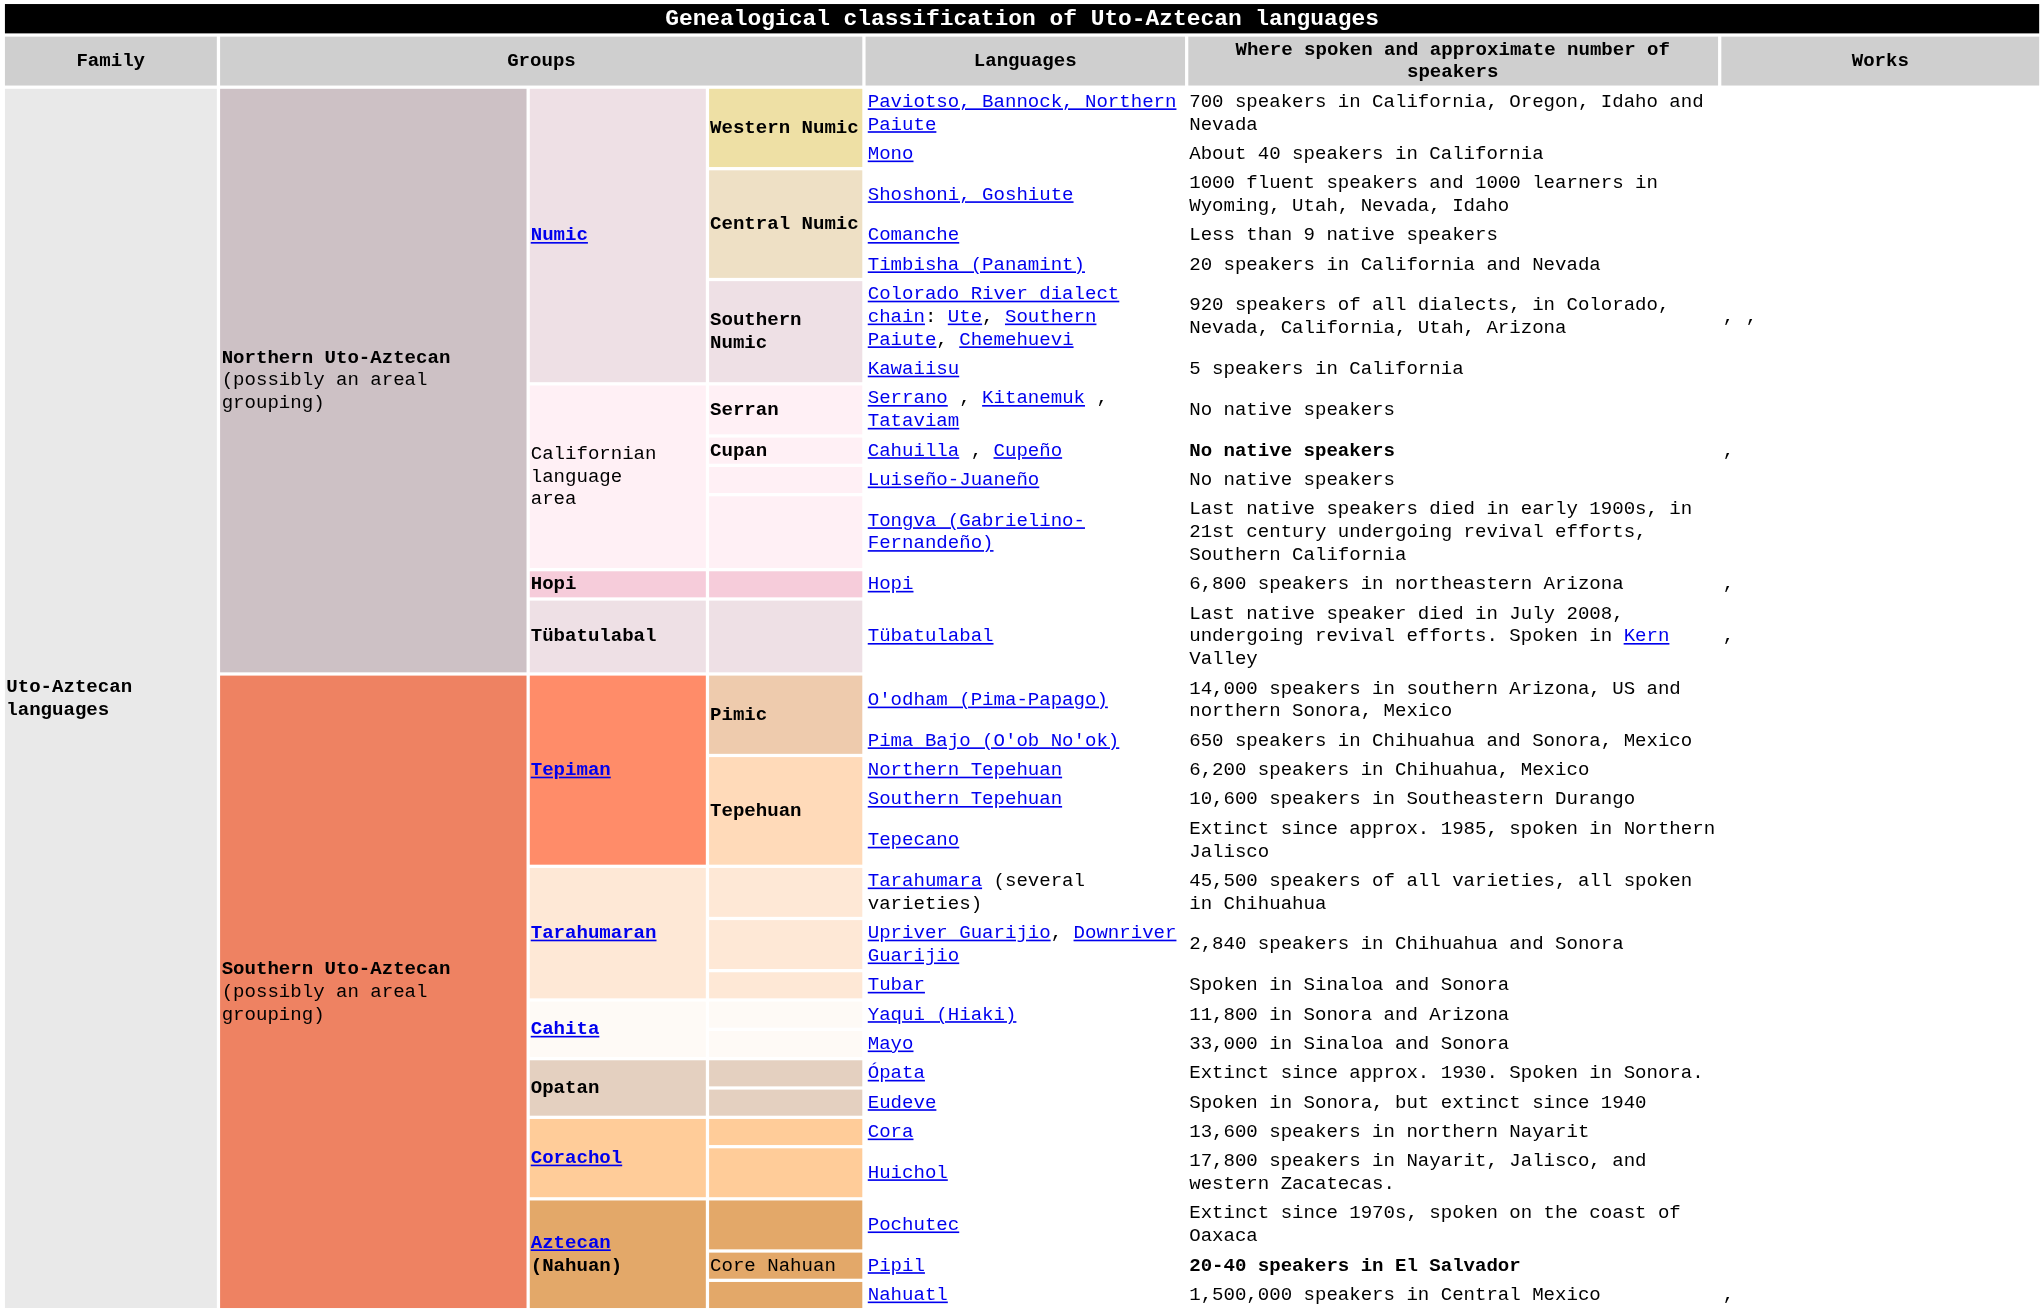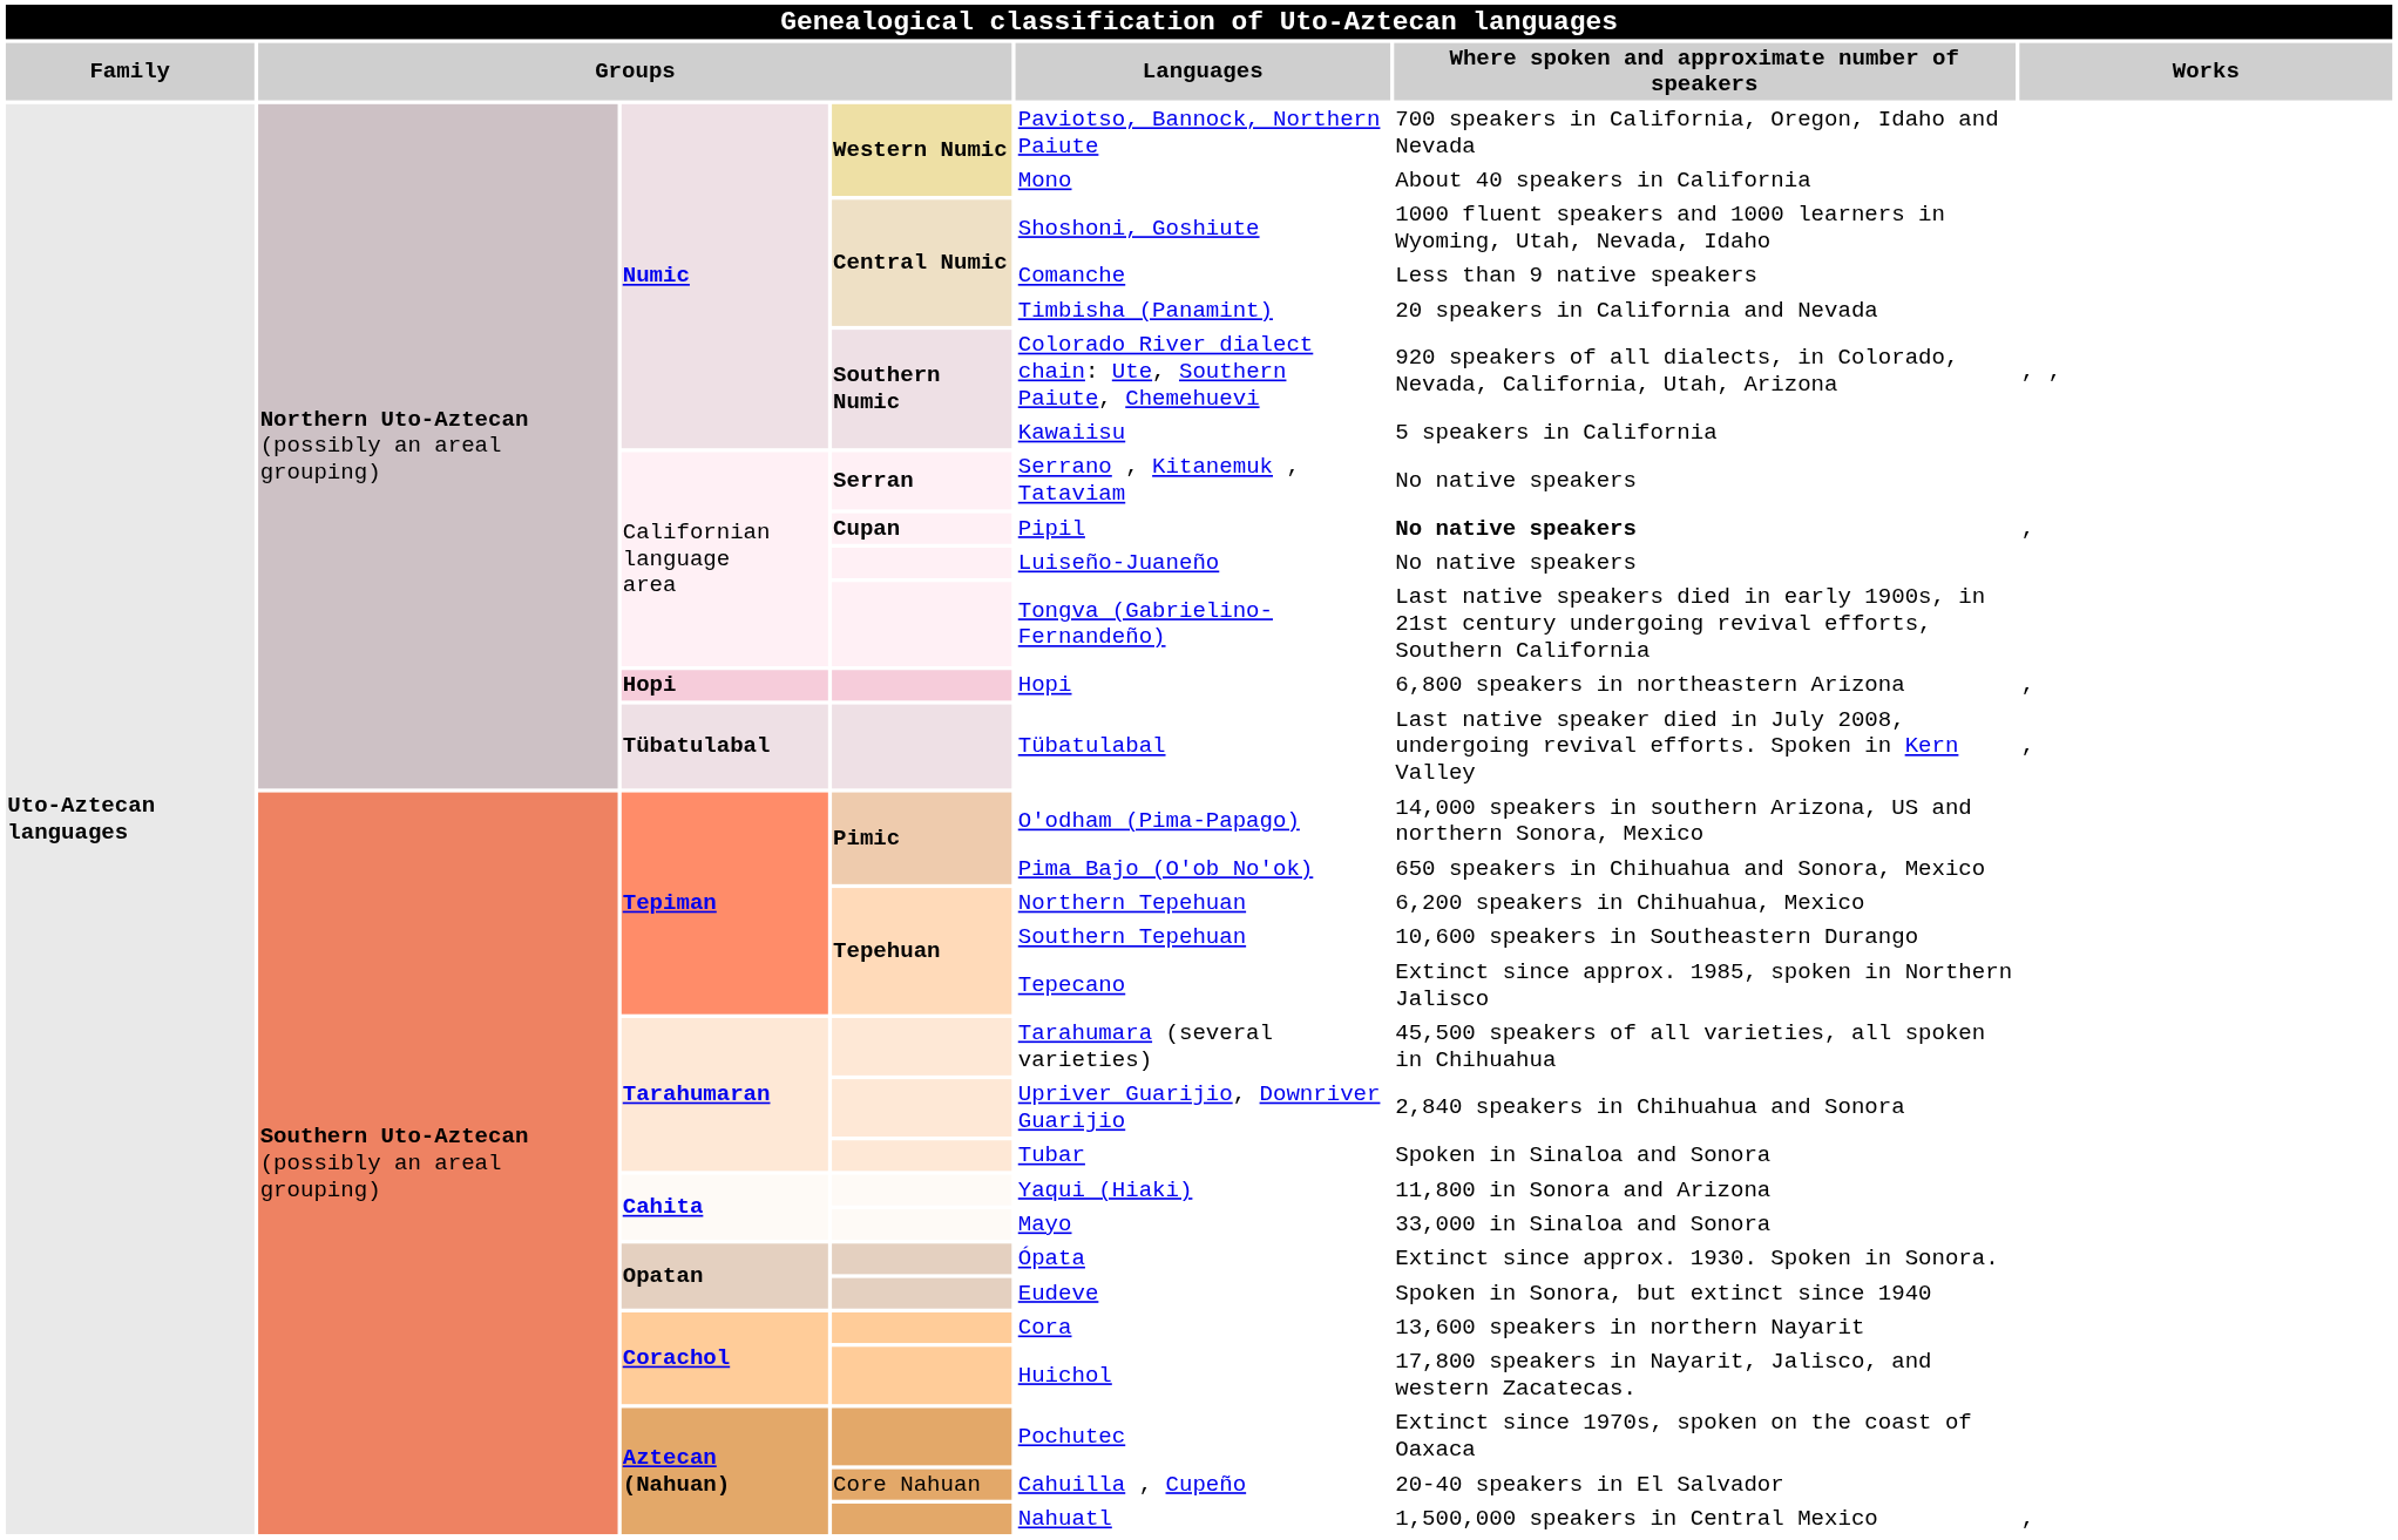 <table class="toc" width=100% style="float:center; margin: 0.5em 0.5em 0.5em 1em; padding: 0.5em; text-align:left;clear:all; margin-left:3px; font-size:90%">
 <tr>
 <td colspan=7 style="background:#black; color:white; font-size:120%" align=center bgcolor="black"><strong> Genealogical classification of Uto-Aztecan languages</strong></td>
 </tr>
 <tr>
 <td style="background:#CFCFCF;" align=center width=10%><strong>Family</strong></td>
 <td colspan=3 style="background:#CFCFCF;" align=center width=30%><strong>Groups</strong></td>
 <td style="background:#CFCFCF;" align=center width=15%><strong>Languages</strong></td>
 <td style="background:#CFCFCF;" align=center width=25%><strong>Where spoken and approximate number of speakers</strong></td>
 <td style="background:#CFCFCF;" align=center width=15%><strong>Works</strong></td>
 </tr>
 <tr>
 <td rowspan=30 style="background:#e9e9e9;"><strong>Uto-Aztecan languages</strong></td>
 <td rowspan=13 style="background:#CDC1C5;"><strong>Northern Uto-Aztecan </strong> <br>(possibly an areal grouping)</td>
 <td rowspan=7 style="background:#EEE0E5;"><strong><a href='#'>Numic</a></strong></td>
 <td rowspan=2 style="background:#EEE0A5;"><strong>Western Numic</strong></td>
 <td style="background:white;"><a href='#'>Paviotso, Bannock, Northern Paiute</a></td>
 <td style="background:white;">700 speakers in California, Oregon, Idaho and Nevada</td>
 <td style="background:white;"></td>
 </tr>
 <tr>
 <td style="background:white;"><a href='#'>Mono</a></td>
 <td style="background:white;">About 40 speakers in California</td>
 <td style="background:white;"></td>
 </tr>
 <tr>
 <td rowspan=3 style="background:#EEE0C5;"><strong>Central Numic</strong></td>
 <td style="background:white;"><a href='#'>Shoshoni, Goshiute</a></td>
 <td style="background:white;">1000 fluent speakers and 1000 learners in Wyoming, Utah, Nevada, Idaho</td>
 <td style="background:white;"></td>
 </tr>
 <tr>
 <td style="background:white;"><a href='#'>Comanche</a></td>
 <td style="background:white;">Less than 9 native speakers</td>
 <td style="background:white;"></td>
 </tr>
 <tr>
 <td style="background:white;"><a href='#'>Timbisha (Panamint)</a></td>
 <td style="background:white;">20 speakers in California and Nevada</td>
 <td style="background:white;"></td>
 </tr>
 <tr>
 <td rowspan=2 style="background:#EEE0E5;"><strong>Southern Numic</strong></td>
 <td style="background:white;"><a href='#'>Colorado River dialect chain</a>: <a href='#'>Ute</a>, <a href='#'>Southern Paiute</a>, <a href='#'>Chemehuevi</a></td>
 <td style="background:white;">920 speakers of all dialects, in Colorado, Nevada, California, Utah, Arizona</td>
 <td style="background:white;">, , </td>
 </tr>
 <tr>
 <td style="background:white;"><a href='#'>Kawaiisu</a></td>
 <td style="background:white;">5 speakers in California</td>
 <td style="background:white;"></td>
 </tr>
 <tr>
 <td rowspan=4 style="background:#FFF0F5;">Californian<br>language<br>area</td>
 <td rowspan=1 style="background:#FFF0F5;"><strong>Serran</strong></td>
 <td style="background:white;"><a href='#'>Serrano</a> , <a href='#'>Kitanemuk</a> , <a href='#'>Tataviam</a> </td>
 <td style="background:white;">No native speakers</td>
 <td style="background:white;"></td>
 </tr>
 <tr>
 <td rowspan=1 style="background:#FFF0F5;"><strong>Cupan</strong></td>
-<td style="background:white;"><a href='#'>Cahuilla</a> , <a href='#'>Cupeño</a> </td>
+<td style="background:white;"><a href='#'>Pipil</a></td>
 <td style="background:white;"><strong>No native speakers</strong></td>
 <td style="background:white;">, </td>
 </tr>
 <tr>
 <td rowspan=1 style="background:#FFF0F5;"></td>
 <td style="background:white;"><a href='#'>Luiseño-Juaneño</a> </td>
 <td style="background:white;">No native speakers</td>
 <td style="background:white;"></td>
 </tr>
 <tr>
 <td rowspan=1 style="background:#FFF0F5"></td>
 <td style="background:white;"><a href='#'>Tongva (Gabrielino-Fernandeño)</a> </td>
 <td style="background:white;">Last native speakers died in early 1900s, in 21st century undergoing revival efforts, Southern California</td>
 <td style="background:white;"></td>
 </tr>
 <tr>
 <td rowspan=1 style="background:#F6CCDA;"><strong>Hopi</strong></td>
 <td style="background:#F6CCDA;"></td>
 <td style="background:white;"><a href='#'>Hopi</a></td>
 <td style="background:white;">6,800 speakers in northeastern Arizona</td>
 <td style="background:white;">, </td>
 </tr>
 <tr>
 <td rowspan=1 style="background:#EEE0E5;"><strong>Tübatulabal</strong></td>
 <td style="background:#EEE0E5;"></td>
 <td style="background:white;"><a href='#'>Tübatulabal</a> </td>
 <td style="background:white;">Last native speaker died in July 2008, undergoing revival efforts. Spoken in <a href='#'>Kern</a> Valley</td>
 <td style="background:white;">, </td>
 </tr>
 <tr>
 <td rowspan=17 style="background:#EE8262"><strong>Southern Uto-Aztecan</strong><br>(possibly an areal grouping)</td>
 <td rowspan=5 style="background:#FF8C69;"><strong><a href='#'>Tepiman</a></strong></td>
 <td rowspan=2 style="background:#EECBAD;"><strong>Pimic</strong></td>
 <td style="background:white;"><a href='#'>O'odham (Pima-Papago)</a></td>
 <td style="background:white;">14,000 speakers in southern Arizona, US and northern Sonora, Mexico</td>
 <td style="background:white;"></td>
 </tr>
 <tr>
 <td style="background:white;"><a href='#'>Pima Bajo (O'ob No'ok)</a></td>
 <td style="background:white;">650 speakers in Chihuahua and Sonora, Mexico</td>
 <td style="background:white;"></td>
 </tr>
 <tr>
 <td rowspan=3 style="background:#FFDAB9;"><strong>Tepehuan</strong></td>
 <td style="background:white;"><a href='#'>Northern Tepehuan</a></td>
 <td style="background:white;">6,200 speakers in Chihuahua, Mexico</td>
 <td style="background:white;"></td>
 </tr>
 <tr>
 <td style="background:white;"><a href='#'>Southern Tepehuan</a></td>
 <td style="background:white;">10,600 speakers in Southeastern Durango</td>
 <td style="background:white;"></td>
 </tr>
 <tr>
 <td style="background:white;"><a href='#'>Tepecano</a> </td>
 <td style="background:white;">Extinct since approx. 1985, spoken in Northern Jalisco</td>
 <td style="background:white;"></td>
 </tr>
 <tr>
 <td rowspan=3 style="background:#FEE8D6;"><strong><a href='#'>Tarahumaran</a></strong></td>
 <td style="background:#FEE8D6;"></td>
 <td style="background:white;"><a href='#'>Tarahumara</a> (several varieties)</td>
 <td style="background:white;">45,500 speakers of all varieties, all spoken in Chihuahua</td>
 <td style="background:white;"></td>
 </tr>
 <tr>
 <td style="background:#FEE8D6;"></td>
 <td style="background:white;"><a href='#'>Upriver Guarijio</a>, <a href='#'>Downriver Guarijio</a></td>
 <td style="background:white;">2,840 speakers in Chihuahua and Sonora</td>
 <td style="background:white;"></td>
 </tr>
 <tr>
 <td style="background:#FEE8D6;"></td>
 <td style="background:white;"><a href='#'>Tubar</a> </td>
 <td style="background:white;">Spoken in Sinaloa and Sonora</td>
 <td style="background:white;"></td>
 </tr>
 <tr>
 <td rowspan=2 style="background:#fefaf6;"><strong><a href='#'>Cahita</a></strong></td>
 <td style="background:#fefaf6;"></td>
 <td style="background:white;"><a href='#'>Yaqui (Hiaki)</a></td>
 <td style="background:white;">11,800 in Sonora and Arizona</td>
 <td style="background:white;"></td>
 </tr>
 <tr>
 <td style="background:#fefaf6;"></td>
 <td style="background:white;"><a href='#'>Mayo</a></td>
 <td style="background:white;">33,000 in Sinaloa and Sonora</td>
 <td style="background:white;"></td>
 </tr>
 <tr>
 <td rowspan=2 style="background:#e4d0c0;"><strong>Opatan</strong></td>
 <td style="background:#e4d0c0;"></td>
 <td style="background:white;"><a href='#'>Ópata</a> </td>
 <td style="background:white;">Extinct since approx. 1930. Spoken in Sonora.</td>
 <td style="background:white;"></td>
 </tr>
 <tr>
 <td style="background:#e4d0c0;"></td>
 <td style="background:white;"><a href='#'>Eudeve</a> </td>
 <td style="background:white;">Spoken in Sonora, but extinct since 1940</td>
 <td style="background:white;"></td>
 </tr>
 <tr>
 <td rowspan=2 style="background:#FFCC99;"><strong><a href='#'>Corachol</a></strong></td>
 <td style="background:#FFCC99;"></td>
 <td style="background:white;"><a href='#'>Cora</a></td>
 <td style="background:white;">13,600 speakers in northern Nayarit</td>
 <td style="background:white;"></td>
 </tr>
 <tr>
 <td style="background:#FFCC99;"></td>
 <td style="background:white;"><a href='#'>Huichol</a></td>
 <td style="background:white;">17,800 speakers in Nayarit, Jalisco, and western Zacatecas.</td>
 <td style="background:white;"></td>
 </tr>
 <tr>
 <td rowspan=3 style="background:#E3A869;"><strong><a href='#'>Aztecan</a> (Nahuan)</strong></td>
 <td style="background:#E3A869;"></td>
 <td style="background:white;"><a href='#'>Pochutec</a> </td>
 <td style="background:white;">Extinct since 1970s, spoken on the coast of Oaxaca</td>
 <td style="background:white;"></td>
 </tr>
 <tr>
 <td style="background:#E3A869;">Core Nahuan</td>
-<td style="background:white;"><a href='#'>Pipil</a></td>
-<td style="background:white;"><strong>20-40 speakers in El Salvador</strong></td>
+<td style="background:white;"><a href='#'>Cahuilla</a> , <a href='#'>Cupeño</a> </td>
+<td style="background:white;">20-40 speakers in El Salvador</td>
 <td style="background:white;"></td>
 </tr>
 <tr>
 <td style="background:#E3A869;"></td>
 <td style="background:white;"><a href='#'>Nahuatl</a></td>
 <td style="background:white;">1,500,000 speakers in Central Mexico</td>
 <td style="background:white;">, </td>
 </tr>
 </table>
